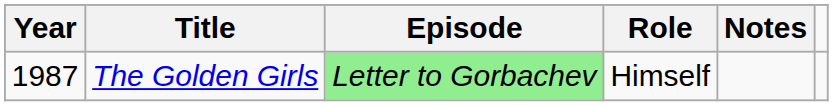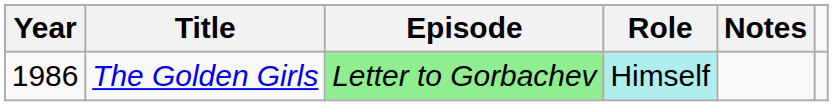 <table class="wikitable">
 <tr>
 <th>Year</th>
 <th>Title</th>
 <th>Episode</th>
 <th>Role</th>
 <th>Notes</th>
 </tr>
 <tr>
-<td>1987</td>
+<td>1986</td>
 <td><em><a href='#'>The Golden Girls</a></em></td>
 <td style="background: lightgreen;"><em>Letter to Gorbachev</em></td>
-<td>Himself</td>
+<td style="background: paleturquoise;">Himself</td>
 <td></td>
 <td></td>
 </tr>
 </table>
